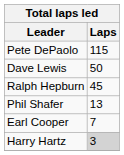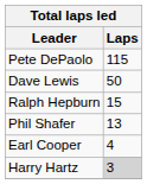 <table class="wikitable">
 <tr>
 <th colspan=2>Total laps led</th>
 </tr>
 <tr>
 <th>Leader</th>
 <th>Laps</th>
 </tr>
 <tr>
 <td>Pete DePaolo</td>
 <td>115</td>
 </tr>
 <tr>
 <td>Dave Lewis</td>
 <td>50</td>
 </tr>
 <tr>
 <td>Ralph Hepburn</td>
-<td>45</td>
+<td>15</td>
 </tr>
 <tr>
 <td>Phil Shafer</td>
 <td>13</td>
 </tr>
 <tr>
 <td>Earl Cooper</td>
-<td>7</td>
+<td>4</td>
 </tr>
 <tr>
 <td>Harry Hartz</td>
 <td style="background: lightgrey;">3</td>
 </tr>
 <tr>
 </tr>
 </table>
